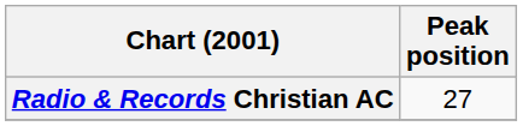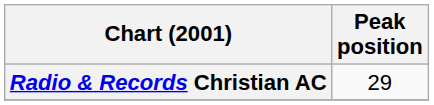 <table class="wikitable plainrowheaders">
 <tr>
 <th scope="col">Chart (2001)</th>
 <th scope="col">Peak<br>position</th>
 </tr>
 <tr>
 <th scope="row"><em><a href='#'>Radio & Records</a></em> Christian AC</th>
-<td align="center">27</td>
+<td align="center">29</td>
 </tr>
 <tr>
 </tr>
 </table>
